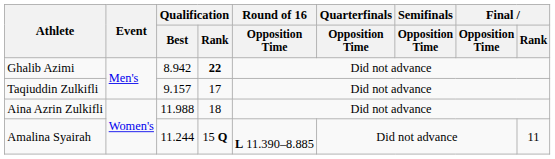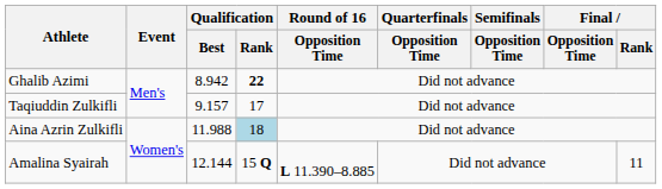 <table class=wikitable style="font-size:90%; text-align:center;">
 <tr>
 <th rowspan="2">Athlete</th>
 <th rowspan="2">Event</th>
 <th colspan=2>Qualification</th>
 <th>Round of 16</th>
 <th>Quarterfinals</th>
 <th>Semifinals</th>
 <th colspan=2>Final / </th>
 </tr>
 <tr style="font-size:95%">
 <th>Best</th>
 <th>Rank</th>
 <th>Opposition<br>Time</th>
 <th>Opposition<br>Time</th>
 <th>Opposition<br>Time</th>
 <th>Opposition<br>Time</th>
 <th>Rank</th>
 </tr>
 <tr>
 <td align=left>Ghalib Azimi</td>
 <td align=left rowspan=2><a href='#'>Men's</a></td>
 <td>8.942</td>
 <td><strong>22</strong></td>
 <td colspan=5>Did not advance</td>
 </tr>
 <tr>
 <td align=left>Taqiuddin Zulkifli</td>
 <td>9.157</td>
 <td>17</td>
 <td colspan=5>Did not advance</td>
 </tr>
 <tr>
 <td align=left>Aina Azrin Zulkifli</td>
 <td align=left rowspan=2><a href='#'>Women's</a></td>
 <td>11.988</td>
-<td>18</td>
+<td style="background: lightblue;">18</td>
 <td colspan=5>Did not advance</td>
 </tr>
 <tr>
 <td align=left>Amalina Syairah</td>
-<td>11.244</td>
+<td>12.144</td>
 <td>15 <strong>Q</strong></td>
 <td><br><strong>L</strong> 11.390–8.885</td>
 <td colspan=3>Did not advance</td>
 <td>11</td>
 </tr>
 </table>
